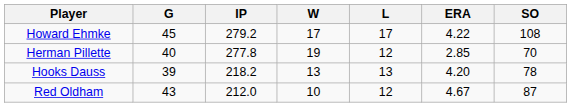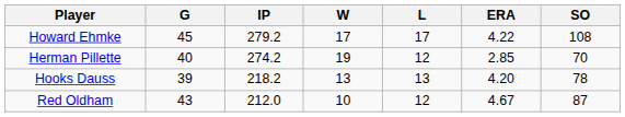 <table class="wikitable sortable">
 <tr>
 <th bgcolor="#DDDDFF" width="16%">Player</th>
 <th bgcolor="#DDDDFF" width="9%">G</th>
 <th bgcolor="#DDDDFF" width="9%">IP</th>
 <th bgcolor="#DDDDFF" width="9%">W</th>
 <th bgcolor="#DDDDFF" width="9%">L</th>
 <th bgcolor="#DDDDFF" width="9%">ERA</th>
 <th bgcolor="#DDDDFF" width="9%">SO</th>
 </tr>
 <tr align="center">
 <td><a href='#'>Howard Ehmke</a></td>
 <td>45</td>
 <td>279.2</td>
 <td>17</td>
 <td>17</td>
 <td>4.22</td>
 <td>108</td>
 </tr>
 <tr align="center">
 <td><a href='#'>Herman Pillette</a></td>
 <td>40</td>
-<td>277.8</td>
+<td>274.2</td>
 <td>19</td>
 <td>12</td>
 <td>2.85</td>
 <td>70</td>
 </tr>
 <tr align="center">
 <td><a href='#'>Hooks Dauss</a></td>
 <td>39</td>
 <td>218.2</td>
 <td>13</td>
 <td>13</td>
 <td>4.20</td>
 <td>78</td>
 </tr>
 <tr align="center">
 <td><a href='#'>Red Oldham</a></td>
 <td>43</td>
 <td>212.0</td>
 <td>10</td>
 <td>12</td>
 <td>4.67</td>
 <td>87</td>
 </tr>
 </table>
